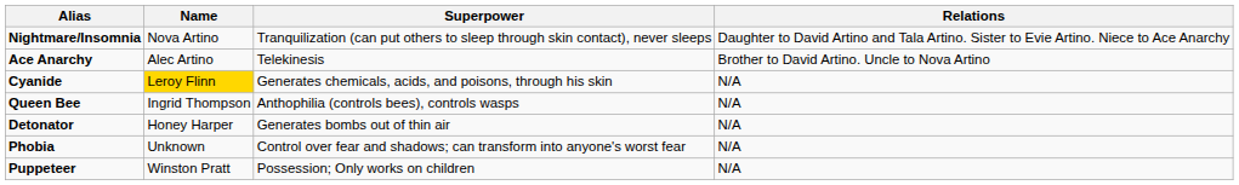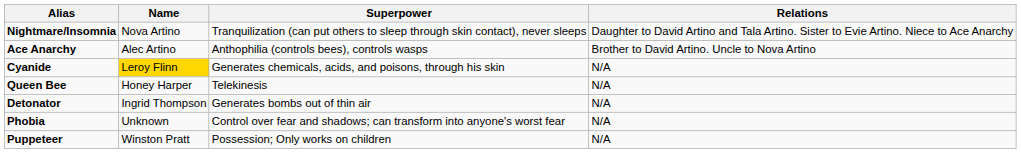 <table class="wikitable">
 <tr>
 <th>Alias</th>
 <th>Name</th>
 <th>Superpower</th>
 <th>Relations</th>
 </tr>
 <tr>
 <td><strong>Nightmare/Insomnia</strong></td>
 <td>Nova Artino</td>
 <td>Tranquilization (can put others to sleep through skin contact), never sleeps</td>
 <td>Daughter to David Artino and Tala Artino. Sister to Evie Artino. Niece to Ace Anarchy</td>
 </tr>
 <tr>
 <td><strong>Ace Anarchy</strong></td>
 <td>Alec Artino</td>
-<td>Telekinesis</td>
+<td>Anthophilia (controls bees), controls wasps</td>
 <td>Brother to David Artino. Uncle to Nova Artino</td>
 </tr>
 <tr>
 <td><strong>Cyanide</strong></td>
 <td style="background: gold;">Leroy Flinn</td>
 <td>Generates chemicals, acids, and poisons, through his skin</td>
 <td>N/A</td>
 </tr>
 <tr>
 <td><strong>Queen Bee</strong></td>
-<td>Ingrid Thompson</td>
-<td>Anthophilia (controls bees), controls wasps</td>
+<td>Honey Harper</td>
+<td>Telekinesis</td>
 <td>N/A</td>
 </tr>
 <tr>
 <td><strong>Detonator</strong></td>
-<td>Honey Harper</td>
+<td>Ingrid Thompson</td>
 <td>Generates bombs out of thin air</td>
 <td>N/A</td>
 </tr>
 <tr>
 <td><strong>Phobia</strong></td>
 <td>Unknown</td>
 <td>Control over fear and shadows; can transform into anyone's worst fear</td>
 <td>N/A</td>
 </tr>
 <tr>
 <td><strong>Puppeteer</strong></td>
 <td>Winston Pratt</td>
 <td>Possession; Only works on children</td>
 <td>N/A</td>
 </tr>
 </table>
